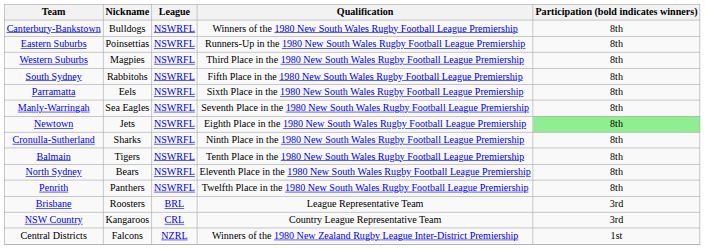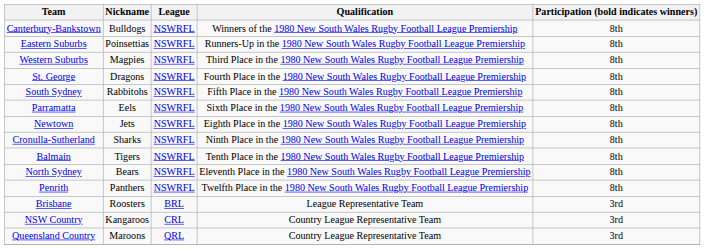 <table class="wikitable" style="text-align:center">
 <tr>
 <th>Team</th>
 <th>Nickname</th>
 <th>League</th>
 <th>Qualification</th>
 <th>Participation (bold indicates winners)</th>
 </tr>
 <tr>
 <td><a href='#'>Canterbury-Bankstown</a></td>
 <td>Bulldogs</td>
 <td><a href='#'>NSWRFL</a></td>
 <td>Winners of the <a href='#'>1980 New South Wales Rugby Football League Premiership</a></td>
 <td>8th </td>
 </tr>
 <tr>
 <td><a href='#'>Eastern Suburbs</a></td>
 <td>Poinsettias</td>
 <td><a href='#'>NSWRFL</a></td>
 <td>Runners-Up in the <a href='#'>1980 New South Wales Rugby Football League Premiership</a></td>
 <td>8th </td>
 </tr>
 <tr>
 <td><a href='#'>Western Suburbs</a></td>
 <td>Magpies</td>
 <td><a href='#'>NSWRFL</a></td>
 <td>Third Place in the <a href='#'>1980 New South Wales Rugby Football League Premiership</a></td>
 <td>8th </td>
 </tr>
 <tr>
+<td><a href='#'>St. George</a></td>
+<td>Dragons</td>
+<td><a href='#'>NSWRFL</a></td>
+<td>Fourth Place in the <a href='#'>1980 New South Wales Rugby Football League Premiership</a></td>
+<td>8th </td>
+</tr>
+<tr>
 <td><a href='#'>South Sydney</a></td>
 <td>Rabbitohs</td>
 <td><a href='#'>NSWRFL</a></td>
 <td>Fifth Place in the <a href='#'>1980 New South Wales Rugby Football League Premiership</a></td>
 <td>8th </td>
 </tr>
 <tr>
 <td><a href='#'>Parramatta</a></td>
 <td>Eels</td>
 <td><a href='#'>NSWRFL</a></td>
 <td>Sixth Place in the <a href='#'>1980 New South Wales Rugby Football League Premiership</a></td>
 <td>8th </td>
 </tr>
 <tr>
-<td><a href='#'>Manly-Warringah</a></td>
-<td>Sea Eagles</td>
-<td><a href='#'>NSWRFL</a></td>
-<td>Seventh Place in the <a href='#'>1980 New South Wales Rugby Football League Premiership</a></td>
-<td>8th </td>
-</tr>
-<tr>
 <td><a href='#'>Newtown</a></td>
 <td>Jets</td>
 <td><a href='#'>NSWRFL</a></td>
 <td>Eighth Place in the <a href='#'>1980 New South Wales Rugby Football League Premiership</a></td>
-<td style="background: lightgreen;">8th </td>
+<td>8th </td>
 </tr>
 <tr>
 <td><a href='#'>Cronulla-Sutherland</a></td>
 <td>Sharks</td>
 <td><a href='#'>NSWRFL</a></td>
 <td>Ninth Place in the <a href='#'>1980 New South Wales Rugby Football League Premiership</a></td>
 <td>8th </td>
 </tr>
 <tr>
 <td><a href='#'>Balmain</a></td>
 <td>Tigers</td>
 <td><a href='#'>NSWRFL</a></td>
 <td>Tenth Place in the <a href='#'>1980 New South Wales Rugby Football League Premiership</a></td>
 <td>8th </td>
 </tr>
 <tr>
 <td><a href='#'>North Sydney</a></td>
 <td>Bears</td>
 <td><a href='#'>NSWRFL</a></td>
 <td>Eleventh Place in the <a href='#'>1980 New South Wales Rugby Football League Premiership</a></td>
 <td>8th </td>
 </tr>
 <tr>
 <td><a href='#'>Penrith</a></td>
 <td>Panthers</td>
 <td><a href='#'>NSWRFL</a></td>
 <td>Twelfth Place in the <a href='#'>1980 New South Wales Rugby Football League Premiership</a></td>
 <td>8th </td>
 </tr>
 <tr>
 <td><a href='#'>Brisbane</a></td>
 <td>Roosters</td>
 <td><a href='#'>BRL</a></td>
 <td>League Representative Team</td>
 <td>3rd </td>
 </tr>
 <tr>
 <td><a href='#'>NSW Country</a></td>
 <td>Kangaroos</td>
 <td><a href='#'>CRL</a></td>
 <td>Country League Representative Team</td>
 <td>3rd </td>
 </tr>
 <tr>
-<td>Central Districts</td>
-<td>Falcons</td>
-<td><a href='#'>NZRL</a></td>
-<td>Winners of the <a href='#'>1980 New Zealand Rugby League Inter-District Premiership</a></td>
-<td>1st</td>
+<td><a href='#'>Queensland Country</a></td>
+<td>Maroons</td>
+<td><a href='#'>QRL</a></td>
+<td>Country League Representative Team</td>
+<td>3rd </td>
 </tr>
 <tr>
 </tr>
 </table>
